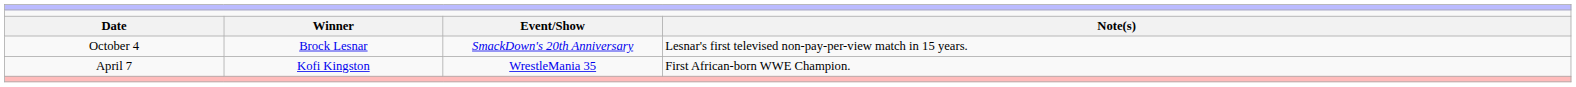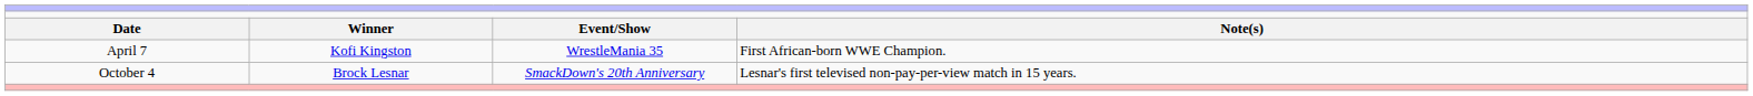 <table class="wikitable" style="text-align:center; width:100%;">
 <tr style="background:#BBF;">
 <td colspan="4"></td>
 </tr>
 <tr>
 <td colspan="4"><strong></strong></td>
 </tr>
 <tr>
 <th width=14%>Date</th>
 <th width=14%>Winner</th>
 <th width=14%>Event/Show</th>
 <th width=58%>Note(s)</th>
 </tr>
 <tr>
+<td>April 7</td>
+<td><a href='#'>Kofi Kingston</a></td>
+<td><a href='#'>WrestleMania 35</a></td>
+<td align=left>First African-born WWE Champion.</td>
+</tr>
+<tr>
 <td>October 4</td>
 <td><a href='#'>Brock Lesnar</a></td>
 <td><em><a href='#'>SmackDown's 20th Anniversary</a></em></td>
 <td align=left>Lesnar's first televised non-pay-per-view match in 15 years.</td>
 </tr>
-<tr>
-<td>April 7</td>
-<td><a href='#'>Kofi Kingston</a></td>
-<td><a href='#'>WrestleMania 35</a></td>
-<td align=left>First African-born WWE Champion.</td>
-</tr>
 <tr style="background:#FBB;">
 <td colspan="4"></td>
 </tr>
 </table>
